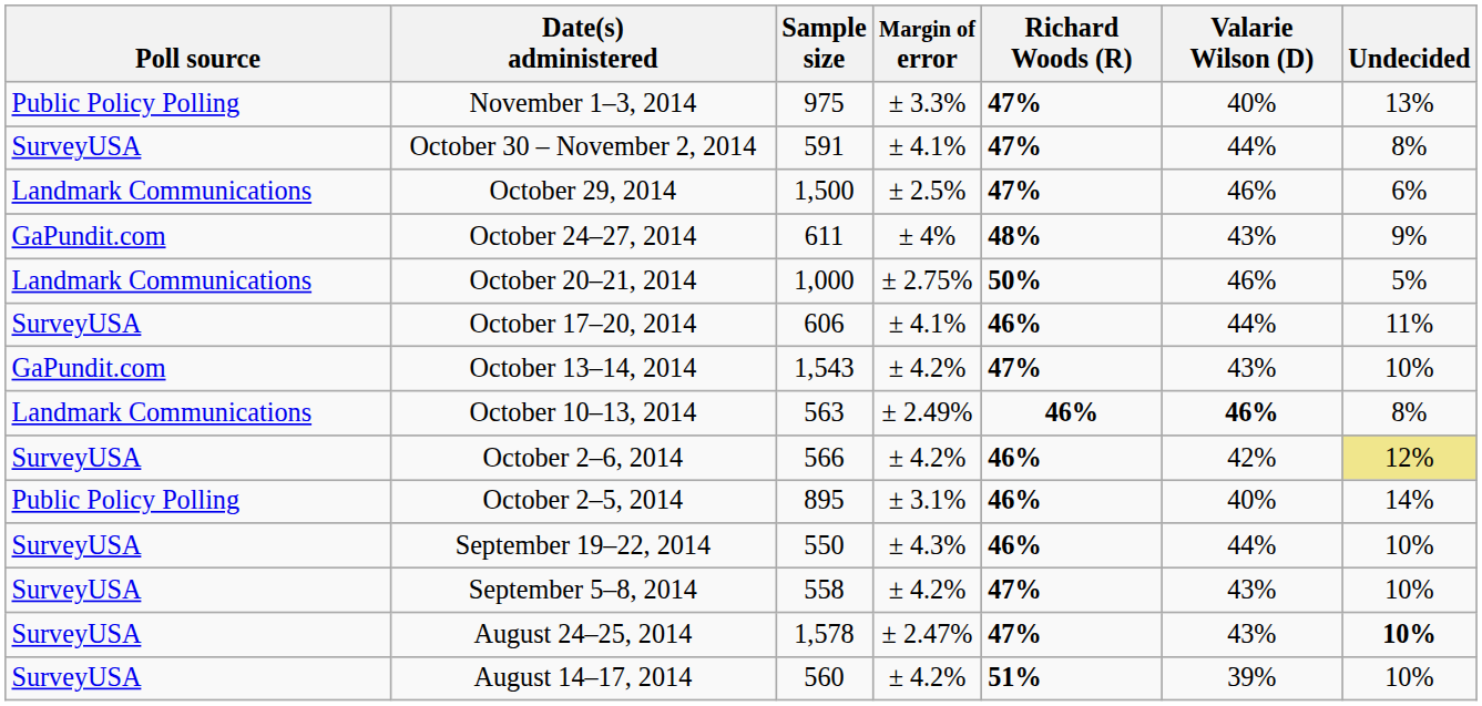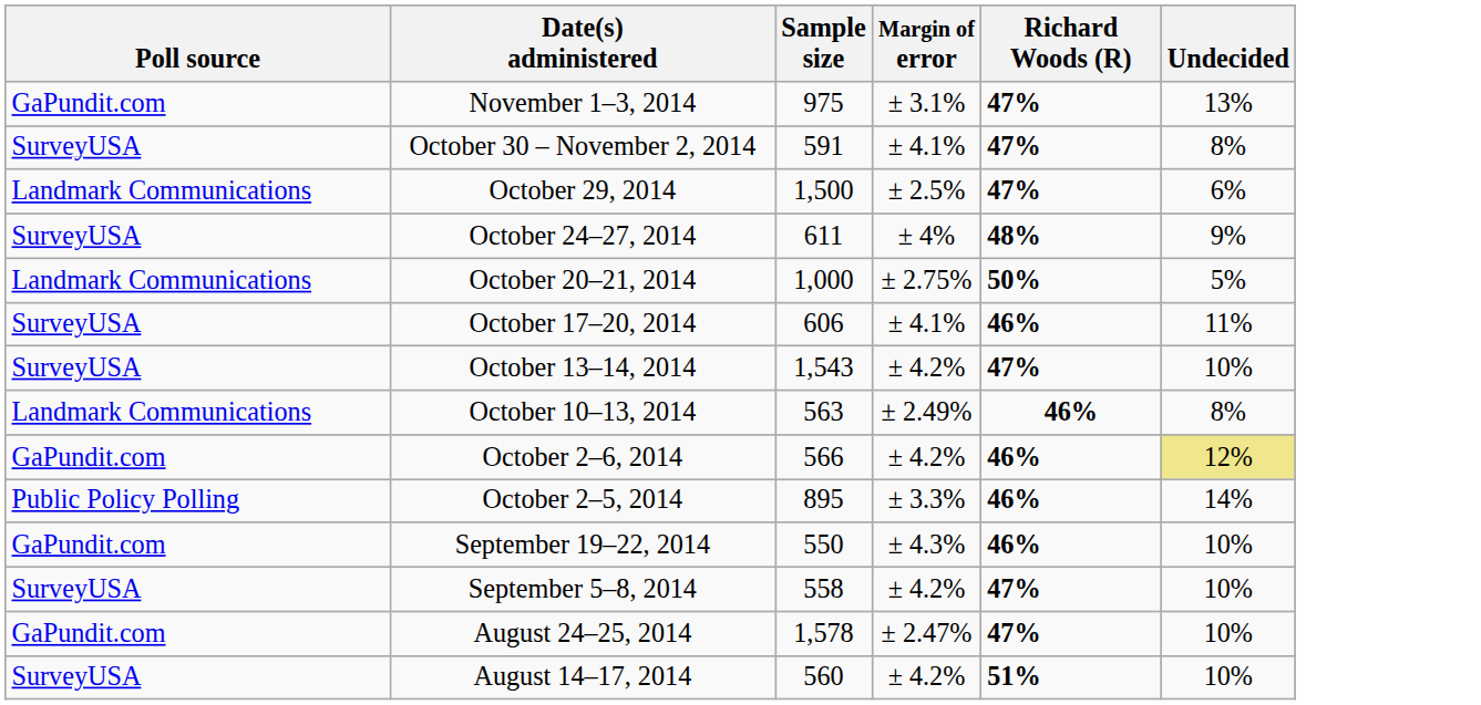 <table class="wikitable" style="font-size:90%">
 <tr valign= bottom>
 <th style="width:200px;">Poll source</th>
 <th style="width:200px;">Date(s)<br>administered</th>
 <th class=small>Sample<br>size</th>
 <th class=small><small>Margin of</small><br>error</th>
 <th style="width:90px;">Richard<br>Woods (R)</th>
-<th style="width:90px;">Valarie<br>Wilson (D)</th>
 <th style="width:40px;">Undecided</th>
 </tr>
 <tr>
-<td><a href='#'>Public Policy Polling</a></td>
+<td><a href='#'>GaPundit.com</a></td>
 <td align=center>November 1–3, 2014</td>
 <td align=center>975</td>
-<td align=center>± 3.3%</td>
+<td align=center>± 3.1%</td>
 <td><strong>47%</strong></td>
-<td align=center>40%</td>
 <td align=center>13%</td>
 </tr>
 <tr>
 <td><a href='#'>SurveyUSA</a></td>
 <td align=center>October 30 – November 2, 2014</td>
 <td align=center>591</td>
 <td align=center>± 4.1%</td>
 <td><strong>47%</strong></td>
-<td align=center>44%</td>
 <td align=center>8%</td>
 </tr>
 <tr>
 <td><a href='#'>Landmark Communications</a></td>
 <td align=center>October 29, 2014</td>
 <td align=center>1,500</td>
 <td align=center>± 2.5%</td>
 <td><strong>47%</strong></td>
-<td align=center>46%</td>
 <td align=center>6%</td>
 </tr>
 <tr>
-<td><a href='#'>GaPundit.com</a></td>
+<td><a href='#'>SurveyUSA</a></td>
 <td align=center>October 24–27, 2014</td>
 <td align=center>611</td>
 <td align=center>± 4%</td>
 <td><strong>48%</strong></td>
-<td align=center>43%</td>
 <td align=center>9%</td>
 </tr>
 <tr>
 <td><a href='#'>Landmark Communications</a></td>
 <td align=center>October 20–21, 2014</td>
 <td align=center>1,000</td>
 <td align=center>± 2.75%</td>
 <td><strong>50%</strong></td>
-<td align=center>46%</td>
 <td align=center>5%</td>
 </tr>
 <tr>
 <td><a href='#'>SurveyUSA</a></td>
 <td align=center>October 17–20, 2014</td>
 <td align=center>606</td>
 <td align=center>± 4.1%</td>
 <td><strong>46%</strong></td>
-<td align=center>44%</td>
 <td align=center>11%</td>
 </tr>
 <tr>
-<td><a href='#'>GaPundit.com</a></td>
+<td><a href='#'>SurveyUSA</a></td>
 <td align=center>October 13–14, 2014</td>
 <td align=center>1,543</td>
 <td align=center>± 4.2%</td>
 <td><strong>47%</strong></td>
-<td align=center>43%</td>
 <td align=center>10%</td>
 </tr>
 <tr>
 <td><a href='#'>Landmark Communications</a></td>
 <td align=center>October 10–13, 2014</td>
 <td align=center>563</td>
 <td align=center>± 2.49%</td>
 <td align=center><strong>46%</strong></td>
-<td align=center><strong>46%</strong></td>
 <td align=center>8%</td>
 </tr>
 <tr>
-<td><a href='#'>SurveyUSA</a></td>
+<td><a href='#'>GaPundit.com</a></td>
 <td align=center>October 2–6, 2014</td>
 <td align=center>566</td>
 <td align=center>± 4.2%</td>
 <td><strong>46%</strong></td>
-<td align=center>42%</td>
 <td align=center style="background: khaki;">12%</td>
 </tr>
 <tr>
 <td><a href='#'>Public Policy Polling</a></td>
 <td align=center>October 2–5, 2014</td>
 <td align=center>895</td>
-<td align=center>± 3.1%</td>
+<td align=center>± 3.3%</td>
 <td><strong>46%</strong></td>
-<td align=center>40%</td>
 <td align=center>14%</td>
 </tr>
 <tr>
-<td><a href='#'>SurveyUSA</a></td>
+<td><a href='#'>GaPundit.com</a></td>
 <td align=center>September 19–22, 2014</td>
 <td align=center>550</td>
 <td align=center>± 4.3%</td>
 <td><strong>46%</strong></td>
-<td align=center>44%</td>
 <td align=center>10%</td>
 </tr>
 <tr>
 <td><a href='#'>SurveyUSA</a></td>
 <td align=center>September 5–8, 2014</td>
 <td align=center>558</td>
 <td align=center>± 4.2%</td>
 <td><strong>47%</strong></td>
-<td align=center>43%</td>
 <td align=center>10%</td>
 </tr>
 <tr>
-<td><a href='#'>SurveyUSA</a></td>
+<td><a href='#'>GaPundit.com</a></td>
 <td align=center>August 24–25, 2014</td>
 <td align=center>1,578</td>
 <td align=center>± 2.47%</td>
 <td><strong>47%</strong></td>
-<td align=center>43%</td>
-<td align=center><strong>10%</strong></td>
+<td align=center>10%</td>
 </tr>
 <tr>
 <td><a href='#'>SurveyUSA</a></td>
 <td align=center>August 14–17, 2014</td>
 <td align=center>560</td>
 <td align=center>± 4.2%</td>
 <td><strong>51%</strong></td>
-<td align=center>39%</td>
 <td align=center>10%</td>
 </tr>
 </table>
